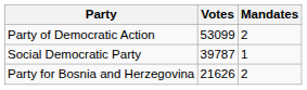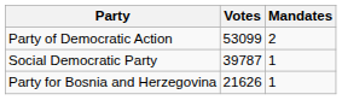 <table class="wikitable" style ="text-align: left">
 <tr>
 <th>Party</th>
 <th>Votes</th>
 <th>Mandates</th>
 </tr>
 <tr>
 <td>Party of Democratic Action</td>
 <td>53099</td>
 <td>2</td>
 </tr>
 <tr>
 <td>Social Democratic Party</td>
 <td>39787</td>
 <td>1</td>
 </tr>
 <tr>
 <td>Party for Bosnia and Herzegovina</td>
 <td>21626</td>
-<td>2</td>
+<td>1</td>
 </tr>
 </table>
